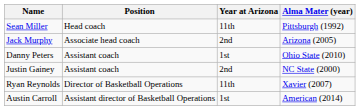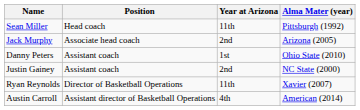 <table class="wikitable" style="white-space:nowrap; font-size:90%;">
 <tr>
 <th>Name</th>
 <th>Position</th>
 <th>Year at Arizona</th>
 <th><a href='#'>Alma Mater</a> (year)</th>
 </tr>
 <tr>
 <td><a href='#'>Sean Miller</a></td>
 <td>Head coach</td>
 <td>11th</td>
 <td><a href='#'>Pittsburgh</a> (1992)</td>
 </tr>
 <tr>
 <td><a href='#'>Jack Murphy</a></td>
 <td>Associate head coach</td>
 <td>2nd</td>
 <td><a href='#'>Arizona</a> (2005)</td>
 </tr>
 <tr>
 <td>Danny Peters</td>
 <td>Assistant coach</td>
 <td>1st</td>
 <td><a href='#'>Ohio State</a> (2010)</td>
 </tr>
 <tr>
 <td>Justin Gainey</td>
 <td>Assistant coach</td>
 <td>2nd</td>
 <td><a href='#'>NC State</a> (2000)</td>
 </tr>
 <tr>
 <td>Ryan Reynolds</td>
 <td>Director of Basketball Operations</td>
 <td>11th</td>
 <td><a href='#'>Xavier</a> (2007)</td>
 </tr>
 <tr>
 <td>Austin Carroll</td>
 <td>Assistant director of Basketball Operations</td>
-<td>1st</td>
+<td>4th</td>
 <td><a href='#'>American</a> (2014)</td>
 </tr>
 </table>
